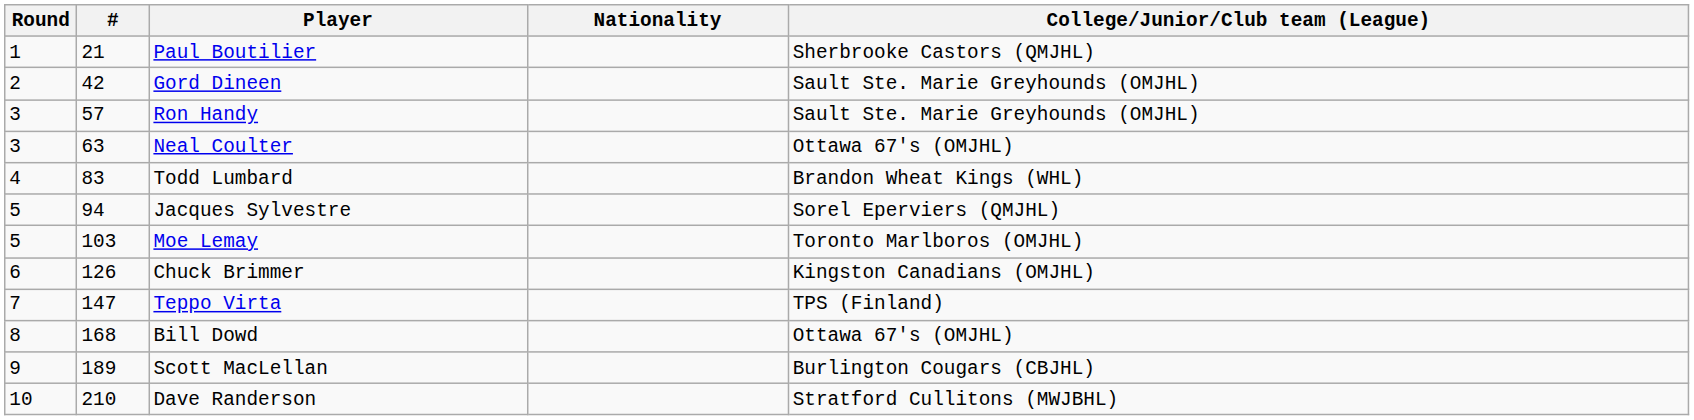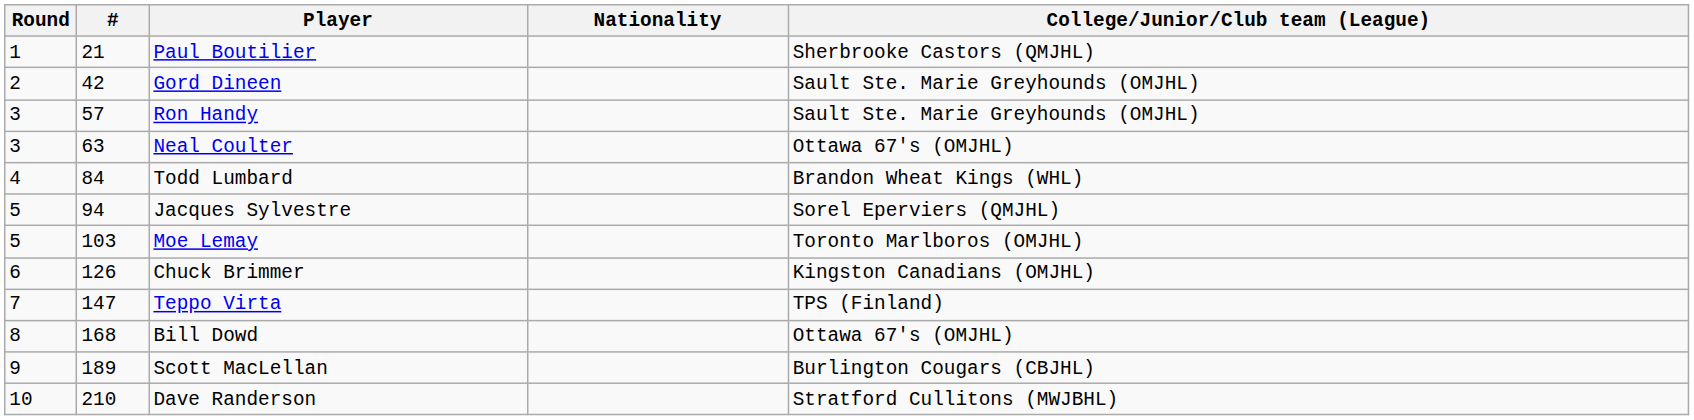 <table class="wikitable">
 <tr align="center">
 <th bgcolor="#DDDDFF" width="4.0%">Round</th>
 <th bgcolor="#DDDDFF" width="4.0%">#</th>
 <th bgcolor="#DDDDFF" width="21.0%">Player</th>
 <th bgcolor="#DDDDFF" width="14.5%">Nationality</th>
 <th bgcolor="#DDDDFF" width="50.0%">College/Junior/Club team (League)</th>
 </tr>
 <tr>
 <td>1</td>
 <td>21</td>
 <td><a href='#'>Paul Boutilier</a></td>
 <td></td>
 <td>Sherbrooke Castors (QMJHL)</td>
 </tr>
 <tr>
 <td>2</td>
 <td>42</td>
 <td><a href='#'>Gord Dineen</a></td>
 <td></td>
 <td>Sault Ste. Marie Greyhounds (OMJHL)</td>
 </tr>
 <tr>
 <td>3</td>
 <td>57</td>
 <td><a href='#'>Ron Handy</a></td>
 <td></td>
 <td>Sault Ste. Marie Greyhounds (OMJHL)</td>
 </tr>
 <tr>
 <td>3</td>
 <td>63</td>
 <td><a href='#'>Neal Coulter</a></td>
 <td></td>
 <td>Ottawa 67's (OMJHL)</td>
 </tr>
 <tr>
 <td>4</td>
-<td>83</td>
+<td>84</td>
 <td>Todd Lumbard</td>
 <td></td>
 <td>Brandon Wheat Kings (WHL)</td>
 </tr>
 <tr>
 <td>5</td>
 <td>94</td>
 <td>Jacques Sylvestre</td>
 <td></td>
 <td>Sorel Eperviers (QMJHL)</td>
 </tr>
 <tr>
 <td>5</td>
 <td>103</td>
 <td><a href='#'>Moe Lemay</a></td>
 <td></td>
 <td>Toronto Marlboros (OMJHL)</td>
 </tr>
 <tr>
 <td>6</td>
 <td>126</td>
 <td>Chuck Brimmer</td>
 <td></td>
 <td>Kingston Canadians (OMJHL)</td>
 </tr>
 <tr>
 <td>7</td>
 <td>147</td>
 <td><a href='#'>Teppo Virta</a></td>
 <td></td>
 <td>TPS (Finland)</td>
 </tr>
 <tr>
 <td>8</td>
 <td>168</td>
 <td>Bill Dowd</td>
 <td></td>
 <td>Ottawa 67's (OMJHL)</td>
 </tr>
 <tr>
 <td>9</td>
 <td>189</td>
 <td>Scott MacLellan</td>
 <td></td>
 <td>Burlington Cougars (CBJHL)</td>
 </tr>
 <tr>
 <td>10</td>
 <td>210</td>
 <td>Dave Randerson</td>
 <td></td>
 <td>Stratford Cullitons (MWJBHL)</td>
 </tr>
 </table>
